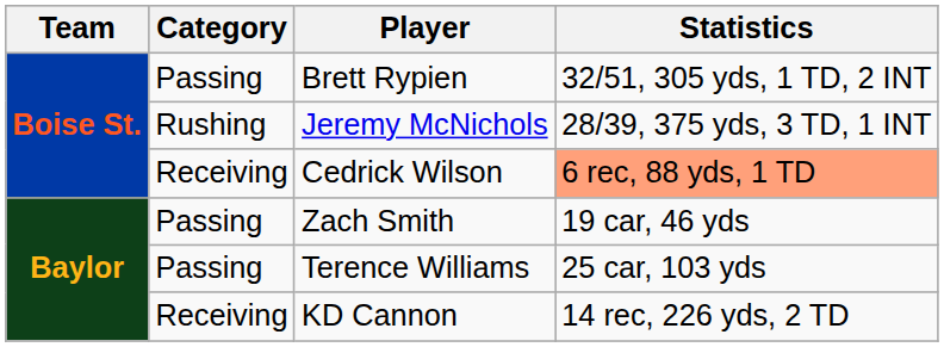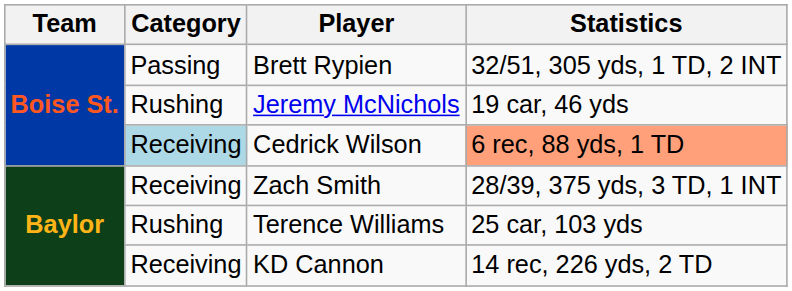 <table class="wikitable">
 <tr>
 <th>Team</th>
 <th>Category</th>
 <th>Player</th>
 <th>Statistics</th>
 </tr>
 <tr>
 <td rowspan=3 style="background:#0039a6; color:#ff571f; text-align:center;"><strong>Boise St.</strong></td>
 <td>Passing</td>
 <td>Brett Rypien</td>
 <td>32/51, 305 yds, 1 TD, 2 INT</td>
 </tr>
 <tr>
 <td>Rushing</td>
 <td><a href='#'>Jeremy McNichols</a></td>
-<td>28/39, 375 yds, 3 TD, 1 INT</td>
+<td>19 car, 46 yds</td>
 </tr>
 <tr>
-<td>Receiving</td>
+<td style="background: lightblue;">Receiving</td>
 <td>Cedrick Wilson</td>
 <td style="background: lightsalmon;">6 rec, 88 yds, 1 TD</td>
 </tr>
 <tr>
 <td rowspan=3 style="background:#0d4018; color:#ffb517; text-align:center;"><strong>Baylor</strong></td>
-<td>Passing</td>
+<td>Receiving</td>
 <td>Zach Smith</td>
-<td>19 car, 46 yds</td>
+<td>28/39, 375 yds, 3 TD, 1 INT</td>
 </tr>
 <tr>
-<td>Passing</td>
+<td>Rushing</td>
 <td>Terence Williams</td>
 <td>25 car, 103 yds</td>
 </tr>
 <tr>
 <td>Receiving</td>
 <td>KD Cannon</td>
 <td>14 rec, 226 yds, 2 TD</td>
 </tr>
 </table>
